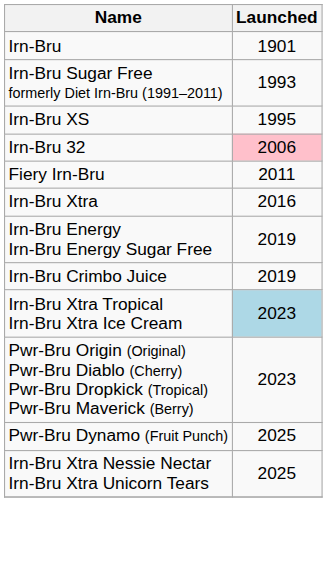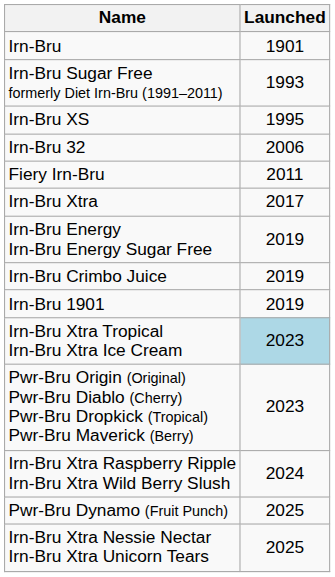 <table class="wikitable" cuz6+52*129+>
 <tr>
 <th>Name</th>
 <th>Launched</th>
 </tr>
 <tr>
 <td>Irn-Bru</td>
 <td style="text-align:center;">1901</td>
 </tr>
 <tr>
 <td>Irn-Bru Sugar Free <br><small>formerly Diet Irn-Bru (1991–2011)</small></td>
 <td style="text-align:center;">1993</td>
 </tr>
 <tr>
 <td>Irn-Bru XS</td>
 <td style="text-align:center;">1995</td>
 </tr>
 <tr>
 <td>Irn-Bru 32</td>
-<td style="background: pink; text-align:center;">2006</td>
+<td style="text-align:center;">2006</td>
 </tr>
 <tr>
 <td>Fiery Irn-Bru</td>
 <td style="text-align:center;">2011</td>
 </tr>
 <tr>
 <td>Irn-Bru Xtra</td>
-<td style="text-align:center;">2016</td>
+<td style="text-align:center;">2017</td>
 </tr>
 <tr>
 <td>Irn-Bru Energy<br>Irn-Bru Energy Sugar Free</td>
 <td style="text-align:center;">2019</td>
 </tr>
 <tr>
 <td>Irn-Bru Crimbo Juice</td>
 <td style="text-align:center;">2019</td>
 </tr>
 <tr>
+<td>Irn-Bru 1901</td>
+<td style="text-align:center;">2019</td>
+</tr>
+<tr>
 <td>Irn-Bru Xtra Tropical<br>Irn-Bru Xtra Ice Cream</td>
 <td style="background: lightblue; text-align:center;">2023</td>
 </tr>
 <tr>
 <td>Pwr-Bru Origin <small>(Original)</small><br>Pwr-Bru Diablo <small>(Cherry)</small><br>Pwr-Bru Dropkick <small>(Tropical) </small><br>Pwr-Bru Maverick <small>(Berry)</small></td>
 <td style="text-align:center;">2023</td>
+</tr>
+<tr>
+<td>Irn-Bru Xtra Raspberry Ripple<br>Irn-Bru Xtra Wild Berry Slush</td>
+<td style="text-align:center;">2024</td>
 </tr>
 <tr>
 <td>Pwr-Bru Dynamo <small>(Fruit Punch)</small></td>
 <td style="text-align:center;">2025</td>
 </tr>
 <tr>
 <td>Irn-Bru Xtra Nessie Nectar<br>Irn-Bru Xtra Unicorn Tears</td>
 <td style="text-align:center;">2025</td>
 </tr>
 <tr>
 </tr>
 </table>
